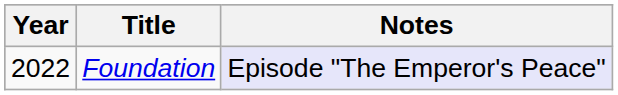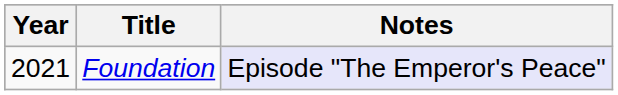 <table class="wikitable">
 <tr>
 <th>Year</th>
 <th>Title</th>
 <th>Notes</th>
 </tr>
 <tr>
-<td>2022</td>
+<td>2021</td>
 <td><em><a href='#'>Foundation</a></em></td>
 <td style="background: lavender;">Episode "The Emperor's Peace"</td>
 </tr>
 </table>
